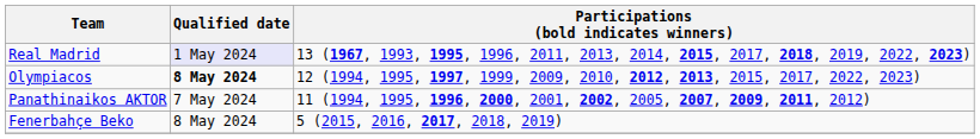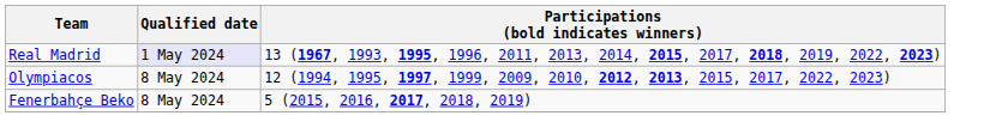 <table class="wikitable">
 <tr>
 <th>Team</th>
 <th>Qualified date</th>
 <th>Participations <br>(bold indicates winners)</th>
 </tr>
 <tr>
 <td> <a href='#'>Real Madrid</a></td>
 <td style="background: lavender;">1 May 2024</td>
 <td>13 (<strong><a href='#'>1967</a></strong>, <a href='#'>1993</a>, <strong><a href='#'>1995</a></strong>, <a href='#'>1996</a>, <a href='#'>2011</a>, <a href='#'>2013</a>, <a href='#'>2014</a>, <strong><a href='#'>2015</a></strong>, <a href='#'>2017</a>, <strong><a href='#'>2018</a></strong>, <a href='#'>2019</a>, <a href='#'>2022</a>, <strong><a href='#'>2023</a></strong>)</td>
 </tr>
 <tr>
 <td> <a href='#'>Olympiacos</a></td>
-<td><strong>8 May 2024</strong></td>
+<td>8 May 2024</td>
 <td>12 (<a href='#'>1994</a>, <a href='#'>1995</a>, <strong><a href='#'>1997</a></strong>, <a href='#'>1999</a>, <a href='#'>2009</a>, <a href='#'>2010</a>, <strong><a href='#'>2012</a></strong>, <strong><a href='#'>2013</a></strong>, <a href='#'>2015</a>, <a href='#'>2017</a>, <a href='#'>2022</a>, <a href='#'>2023</a>)</td>
-</tr>
-<tr>
-<td> <a href='#'>Panathinaikos AKTOR</a></td>
-<td>7 May 2024</td>
-<td>11 (<a href='#'>1994</a>, <a href='#'>1995</a>, <strong><a href='#'>1996</a></strong>, <strong><a href='#'>2000</a></strong>, <a href='#'>2001</a>, <strong><a href='#'>2002</a></strong>, <a href='#'>2005</a>, <strong><a href='#'>2007</a></strong>, <strong><a href='#'>2009</a></strong>, <strong><a href='#'>2011</a></strong>, <a href='#'>2012</a>)</td>
 </tr>
 <tr>
 <td> <a href='#'>Fenerbahçe Beko</a></td>
 <td>8 May 2024</td>
 <td>5 (<a href='#'>2015</a>, <a href='#'>2016</a>, <strong><a href='#'>2017</a></strong>, <a href='#'>2018</a>, <a href='#'>2019</a>)</td>
 </tr>
 <tr>
 </tr>
 </table>
